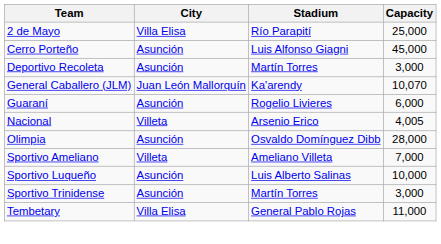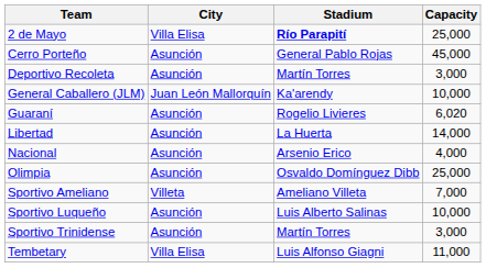 <table class="wikitable sortable">
 <tr>
 <th>Team</th>
 <th>City</th>
 <th>Stadium</th>
 <th>Capacity</th>
 </tr>
 <tr>
 <td><a href='#'>2 de Mayo</a></td>
 <td><a href='#'>Villa Elisa</a></td>
-<td><a href='#'>Río Parapití</a></td>
+<td><strong><a href='#'>Río Parapití</a></strong></td>
 <td align="center">25,000</td>
 </tr>
 <tr>
 <td><a href='#'>Cerro Porteño</a></td>
 <td><a href='#'>Asunción</a></td>
-<td><a href='#'>Luis Alfonso Giagni</a></td>
+<td><a href='#'>General Pablo Rojas</a></td>
 <td align="center">45,000</td>
 </tr>
 <tr>
 <td><a href='#'>Deportivo Recoleta</a></td>
 <td><a href='#'>Asunción</a></td>
 <td><a href='#'>Martín Torres</a></td>
 <td align="center">3,000</td>
 </tr>
 <tr>
 <td><a href='#'>General Caballero (JLM)</a></td>
 <td><a href='#'>Juan León Mallorquín</a></td>
 <td><a href='#'>Ka'arendy</a></td>
-<td align="center">10,070</td>
+<td align="center">10,000</td>
 </tr>
 <tr>
 <td><a href='#'>Guaraní</a></td>
 <td><a href='#'>Asunción</a></td>
 <td><a href='#'>Rogelio Livieres</a></td>
-<td align="center">6,000</td>
+<td align="center">6,020</td>
+</tr>
+<tr>
+<td><a href='#'>Libertad</a></td>
+<td><a href='#'>Asunción</a></td>
+<td><a href='#'>La Huerta</a></td>
+<td align="center">14,000</td>
 </tr>
 <tr>
 <td><a href='#'>Nacional</a></td>
-<td><a href='#'>Villeta</a></td>
+<td><a href='#'>Asunción</a></td>
 <td><a href='#'>Arsenio Erico</a></td>
-<td align="center">4,005</td>
+<td align="center">4,000</td>
 </tr>
 <tr>
 <td><a href='#'>Olimpia</a></td>
 <td><a href='#'>Asunción</a></td>
 <td><a href='#'>Osvaldo Domínguez Dibb</a></td>
-<td align="center">28,000</td>
+<td align="center">25,000</td>
 </tr>
 <tr>
 <td><a href='#'>Sportivo Ameliano</a></td>
 <td><a href='#'>Villeta</a></td>
 <td><a href='#'>Ameliano Villeta</a></td>
 <td align="center">7,000</td>
 </tr>
 <tr>
 <td><a href='#'>Sportivo Luqueño</a></td>
 <td><a href='#'>Asunción</a></td>
 <td><a href='#'>Luis Alberto Salinas</a></td>
 <td align="center">10,000</td>
 </tr>
 <tr>
 <td><a href='#'>Sportivo Trinidense</a></td>
 <td><a href='#'>Asunción</a></td>
 <td><a href='#'>Martín Torres</a></td>
 <td align="center">3,000</td>
 </tr>
 <tr>
 <td><a href='#'>Tembetary</a></td>
 <td><a href='#'>Villa Elisa</a></td>
-<td><a href='#'>General Pablo Rojas</a></td>
+<td><a href='#'>Luis Alfonso Giagni</a></td>
 <td align="center">11,000</td>
 </tr>
 </table>
